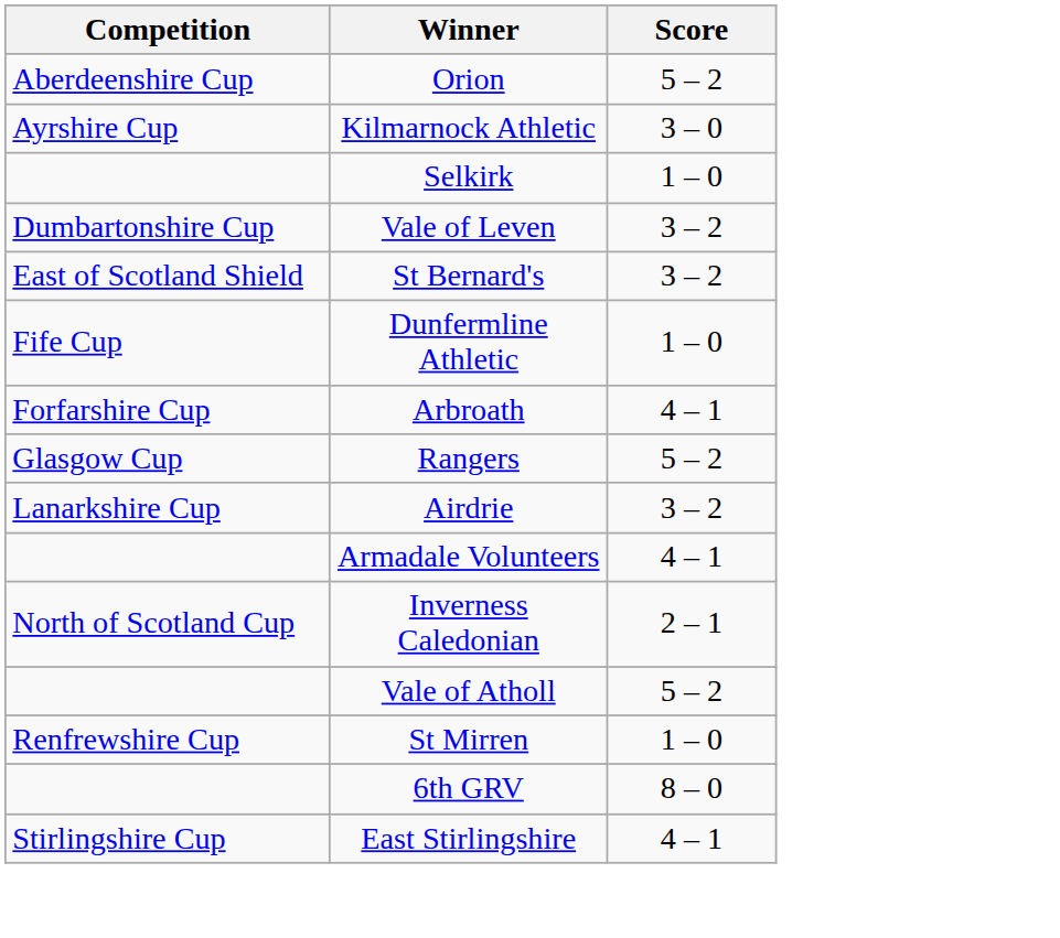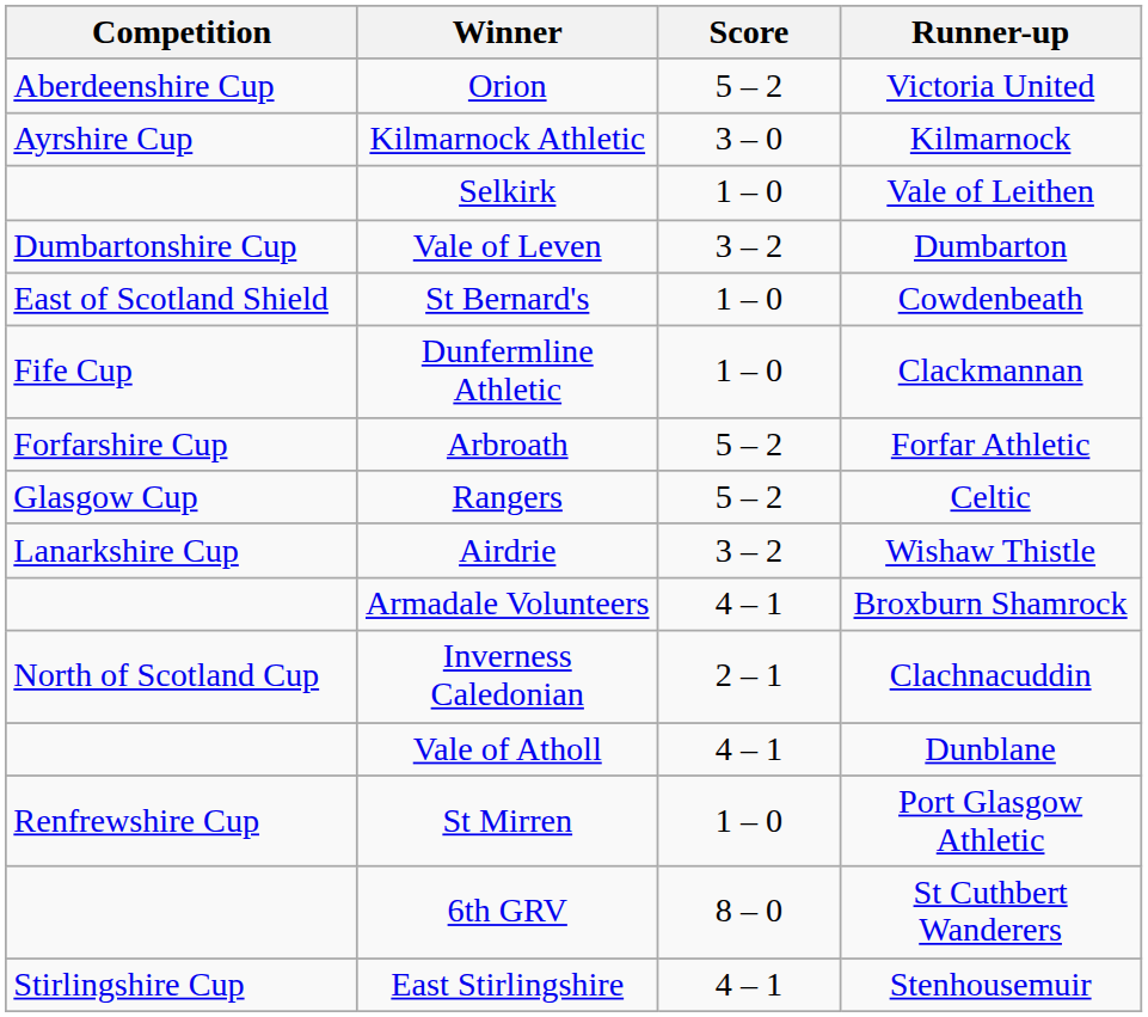 <table class="wikitable" style="text-align: center;">
 <tr>
 <th width=160>Competition</th>
 <th width=135>Winner</th>
 <th width=80>Score</th>
+<th width=135>Runner-up</th>
 </tr>
 <tr>
 <td align=left><a href='#'>Aberdeenshire Cup</a></td>
 <td><a href='#'>Orion</a></td>
 <td>5 – 2</td>
+<td><a href='#'>Victoria United</a></td>
 </tr>
 <tr>
 <td align=left><a href='#'>Ayrshire Cup</a></td>
 <td><a href='#'>Kilmarnock Athletic</a></td>
 <td>3 – 0</td>
+<td><a href='#'>Kilmarnock</a></td>
 </tr>
 <tr>
 <td align=left></td>
 <td><a href='#'>Selkirk</a></td>
 <td>1 – 0</td>
+<td><a href='#'>Vale of Leithen</a></td>
 </tr>
 <tr>
 <td align=left><a href='#'>Dumbartonshire Cup</a></td>
 <td><a href='#'>Vale of Leven</a></td>
 <td>3 – 2</td>
+<td><a href='#'>Dumbarton</a></td>
 </tr>
 <tr>
 <td align=left><a href='#'>East of Scotland Shield</a></td>
 <td><a href='#'>St Bernard's</a></td>
-<td>3 – 2</td>
+<td>1 – 0</td>
+<td><a href='#'>Cowdenbeath</a></td>
 </tr>
 <tr>
 <td align=left><a href='#'>Fife Cup</a></td>
 <td><a href='#'>Dunfermline Athletic</a></td>
 <td>1 – 0</td>
+<td><a href='#'>Clackmannan</a></td>
 </tr>
 <tr>
 <td align=left><a href='#'>Forfarshire Cup</a></td>
 <td><a href='#'>Arbroath</a></td>
-<td>4 – 1</td>
+<td>5 – 2</td>
+<td><a href='#'>Forfar Athletic</a></td>
 </tr>
 <tr>
 <td align=left><a href='#'>Glasgow Cup</a></td>
 <td><a href='#'>Rangers</a></td>
 <td>5 – 2</td>
+<td><a href='#'>Celtic</a></td>
 </tr>
 <tr>
 <td align=left><a href='#'>Lanarkshire Cup</a></td>
 <td><a href='#'>Airdrie</a></td>
 <td>3 – 2</td>
+<td><a href='#'>Wishaw Thistle</a></td>
 </tr>
 <tr>
 <td align=left></td>
 <td><a href='#'>Armadale Volunteers</a></td>
 <td>4 – 1</td>
+<td><a href='#'>Broxburn Shamrock</a></td>
 </tr>
 <tr>
 <td align=left><a href='#'>North of Scotland Cup</a></td>
 <td><a href='#'>Inverness Caledonian</a></td>
 <td>2 – 1</td>
+<td><a href='#'>Clachnacuddin</a></td>
 </tr>
 <tr>
 <td align=left></td>
 <td><a href='#'>Vale of Atholl</a></td>
-<td>5 – 2</td>
+<td>4 – 1</td>
+<td><a href='#'>Dunblane</a></td>
 </tr>
 <tr>
 <td align=left><a href='#'>Renfrewshire Cup</a></td>
 <td><a href='#'>St Mirren</a></td>
 <td>1 – 0</td>
+<td><a href='#'>Port Glasgow Athletic</a></td>
 </tr>
 <tr>
 <td align=left></td>
 <td><a href='#'>6th GRV</a></td>
 <td>8 – 0</td>
+<td><a href='#'>St Cuthbert Wanderers</a></td>
 </tr>
 <tr>
 <td align=left><a href='#'>Stirlingshire Cup</a></td>
 <td><a href='#'>East Stirlingshire</a></td>
 <td>4 – 1</td>
+<td><a href='#'>Stenhousemuir</a></td>
 </tr>
 </table>
